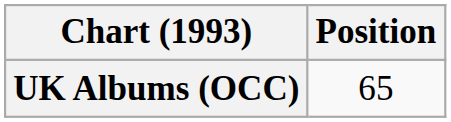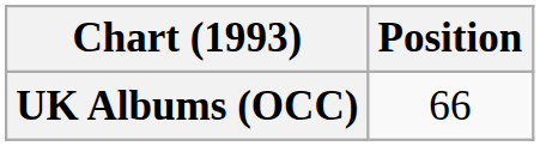 <table class="wikitable plainrowheaders" style="text-align:center">
 <tr>
 <th>Chart (1993)</th>
 <th>Position</th>
 </tr>
 <tr>
 <th scope="row">UK Albums (OCC)</th>
-<td>65</td>
+<td>66</td>
 </tr>
 </table>
